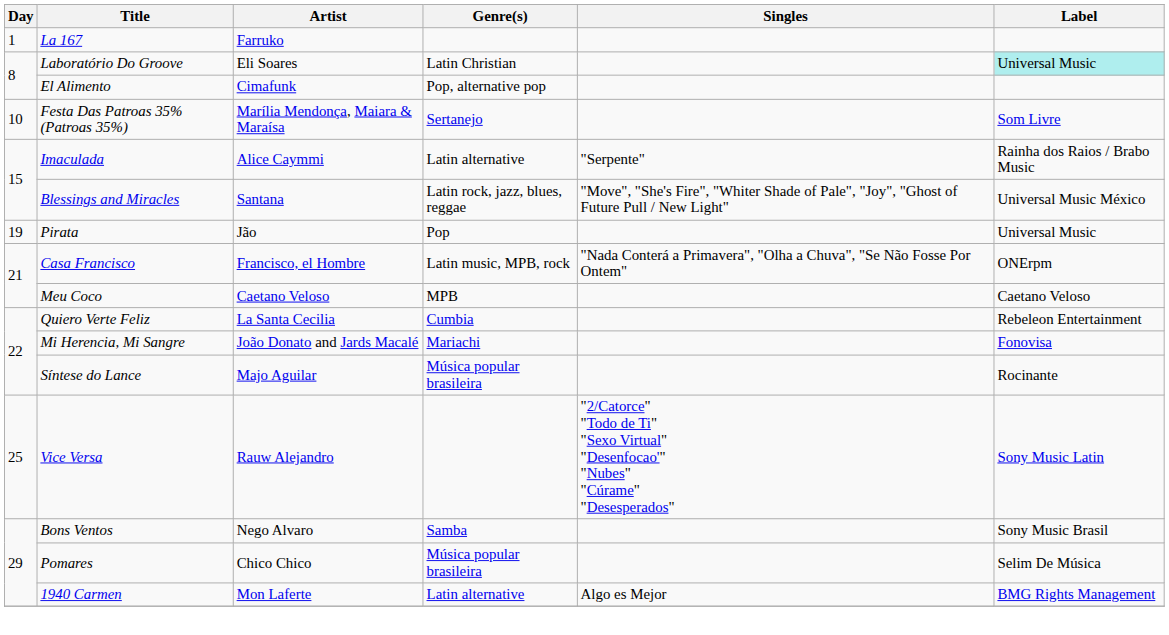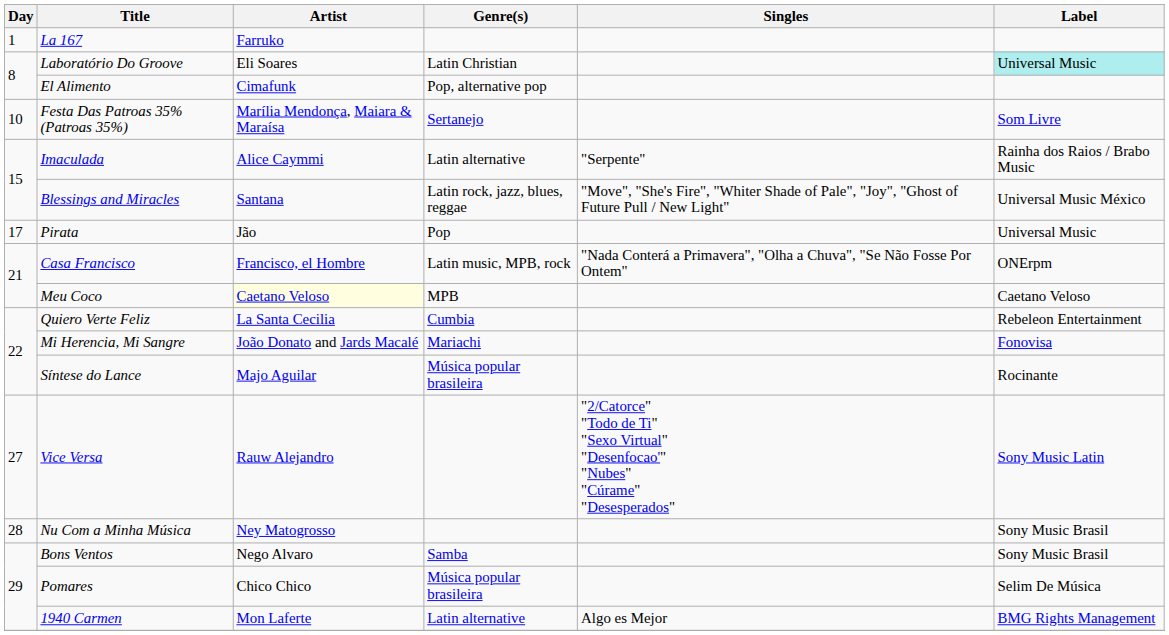 <table class="wikitable sortable" style="text-align: left;">
 <tr>
 <th>Day</th>
 <th>Title</th>
 <th>Artist</th>
 <th>Genre(s)</th>
 <th>Singles</th>
 <th>Label</th>
 </tr>
 <tr>
 <td>1</td>
 <td><em><a href='#'>La 167</a></em></td>
 <td><a href='#'>Farruko</a></td>
 <td></td>
 <td></td>
 <td></td>
 </tr>
 <tr>
 <td rowspan="2">8</td>
 <td><em>Laboratório Do Groove</em></td>
 <td>Eli Soares</td>
 <td>Latin Christian</td>
 <td></td>
 <td style="background: paleturquoise;">Universal Music</td>
 </tr>
 <tr>
 <td><em>El Alimento</em></td>
 <td><a href='#'>Cimafunk</a></td>
 <td>Pop, alternative pop</td>
 <td></td>
 <td></td>
 </tr>
 <tr>
 <td>10</td>
 <td><em>Festa Das Patroas 35% (Patroas 35%)</em></td>
 <td><a href='#'>Marília Mendonça</a>, <a href='#'>Maiara & Maraísa</a></td>
 <td><a href='#'>Sertanejo</a></td>
 <td></td>
 <td><a href='#'>Som Livre</a></td>
 </tr>
 <tr>
 <td rowspan="2">15</td>
 <td><em><a href='#'>Imaculada</a></em></td>
 <td><a href='#'>Alice Caymmi</a></td>
 <td>Latin alternative</td>
 <td>"Serpente"</td>
 <td>Rainha dos Raios / Brabo Music</td>
 </tr>
 <tr>
 <td><em><a href='#'>Blessings and Miracles</a></em></td>
 <td><a href='#'>Santana</a></td>
 <td>Latin rock, jazz, blues, reggae</td>
 <td>"Move", "She's Fire", "Whiter Shade of Pale", "Joy", "Ghost of Future Pull / New Light"</td>
 <td>Universal Music México</td>
 </tr>
 <tr>
-<td>19</td>
+<td>17</td>
 <td><em>Pirata</em></td>
 <td>Jão</td>
 <td>Pop</td>
 <td></td>
 <td>Universal Music</td>
 </tr>
 <tr>
 <td rowspan="2">21</td>
 <td><em><a href='#'>Casa Francisco</a></em></td>
 <td><a href='#'>Francisco, el Hombre</a></td>
 <td>Latin music, MPB, rock</td>
 <td>"Nada Conterá a Primavera", "Olha a Chuva", "Se Não Fosse Por Ontem"</td>
 <td>ONErpm</td>
 </tr>
 <tr>
 <td><em>Meu Coco</em></td>
-<td><a href='#'>Caetano Veloso</a></td>
+<td style="background: lightyellow;"><a href='#'>Caetano Veloso</a></td>
 <td>MPB</td>
 <td></td>
 <td>Caetano Veloso</td>
 </tr>
 <tr>
 <td rowspan="3">22</td>
 <td><em>Quiero Verte Feliz</em></td>
 <td><a href='#'>La Santa Cecilia</a></td>
 <td><a href='#'>Cumbia</a></td>
 <td></td>
 <td>Rebeleon Entertainment</td>
 </tr>
 <tr>
 <td><em>Mi Herencia, Mi Sangre</em></td>
 <td><a href='#'>João Donato</a> and <a href='#'>Jards Macalé</a></td>
 <td><a href='#'>Mariachi</a></td>
 <td></td>
 <td><a href='#'>Fonovisa</a></td>
 </tr>
 <tr>
 <td><em>Síntese do Lance</em></td>
 <td><a href='#'>Majo Aguilar</a></td>
 <td><a href='#'>Música popular brasileira</a></td>
 <td></td>
 <td>Rocinante</td>
 </tr>
 <tr>
-<td>25</td>
+<td>27</td>
 <td><em><a href='#'>Vice Versa</a></em></td>
 <td><a href='#'>Rauw Alejandro</a></td>
 <td></td>
 <td>"<a href='#'>2/Catorce</a>"<br>"<a href='#'>Todo de Ti</a>"<br>"<a href='#'>Sexo Virtual</a>"<br>"<a href='#'>Desenfocao'</a>"<br>"<a href='#'>Nubes</a>"<br>"<a href='#'>Cúrame</a>"<br>"<a href='#'>Desesperados</a>"</td>
 <td><a href='#'>Sony Music Latin</a></td>
+</tr>
+<tr>
+<td>28</td>
+<td><em>Nu Com a Minha Música</em></td>
+<td><a href='#'>Ney Matogrosso</a></td>
+<td></td>
+<td></td>
+<td>Sony Music Brasil</td>
 </tr>
 <tr>
 <td rowspan="3">29</td>
 <td><em>Bons Ventos</em></td>
 <td>Nego Alvaro</td>
 <td><a href='#'>Samba</a></td>
 <td></td>
 <td>Sony Music Brasil</td>
 </tr>
 <tr>
 <td><em>Pomares</em></td>
 <td>Chico Chico</td>
 <td><a href='#'>Música popular brasileira</a></td>
 <td></td>
 <td>Selim De Música</td>
 </tr>
 <tr>
 <td><em><a href='#'>1940 Carmen</a></em></td>
 <td><a href='#'>Mon Laferte</a></td>
 <td><a href='#'>Latin alternative</a></td>
 <td>Algo es Mejor</td>
 <td><a href='#'>BMG Rights Management</a></td>
 </tr>
 <tr>
 </tr>
 </table>
